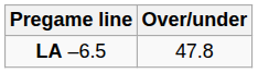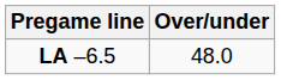 <table class="wikitable">
 <tr align="center">
 <th style=>Pregame line</th>
 <th style=>Over/under</th>
 </tr>
 <tr align="center">
 <td><strong>LA</strong> –6.5</td>
-<td>47.8</td>
+<td>48.0</td>
 </tr>
 </table>
